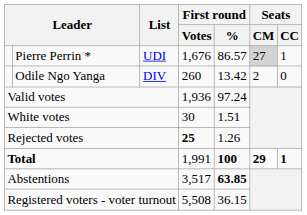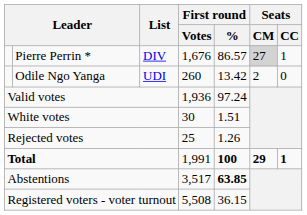 <table class="wikitable">
 <tr>
 <th colspan="2" rowspan="2">Leader</th>
 <th rowspan="2">List</th>
 <th colspan="2">First round</th>
 <th colspan="2">Seats</th>
 </tr>
 <tr>
 <th>Votes</th>
 <th>%</th>
 <th>CM</th>
 <th>CC</th>
 </tr>
 <tr>
 <td bgcolor=></td>
 <td>Pierre Perrin *</td>
-<td><a href='#'>UDI</a></td>
+<td><a href='#'>DIV</a></td>
 <td>1,676</td>
 <td>86.57</td>
 <td style="background: lightgrey;">27</td>
 <td>1</td>
 </tr>
 <tr>
 <td bgcolor=></td>
 <td>Odile Ngo Yanga</td>
-<td><a href='#'>DIV</a></td>
+<td><a href='#'>UDI</a></td>
 <td>260</td>
 <td>13.42</td>
 <td>2</td>
 <td>0</td>
 </tr>
 <tr>
 <td colspan="3">Valid votes</td>
 <td>1,936</td>
 <td>97.24</td>
 <th colspan="2" rowspan="3"></th>
 </tr>
 <tr>
 <td colspan="3">White votes</td>
 <td>30</td>
 <td>1.51</td>
 </tr>
 <tr>
 <td colspan="3">Rejected votes</td>
-<td><strong>25</strong></td>
+<td>25</td>
 <td>1.26</td>
 </tr>
 <tr>
 <td colspan="3"><strong>Total</strong></td>
 <td>1,991</td>
 <td><strong>100</strong></td>
 <td><strong>29</strong></td>
 <td><strong>1</strong></td>
 </tr>
 <tr>
 <td colspan="3">Abstentions</td>
 <td>3,517</td>
 <td><strong>63.85</strong></td>
 <th colspan="2" rowspan="2"></th>
 </tr>
 <tr>
 <td colspan="3">Registered voters - voter turnout</td>
 <td>5,508</td>
 <td>36.15</td>
 </tr>
 </table>
